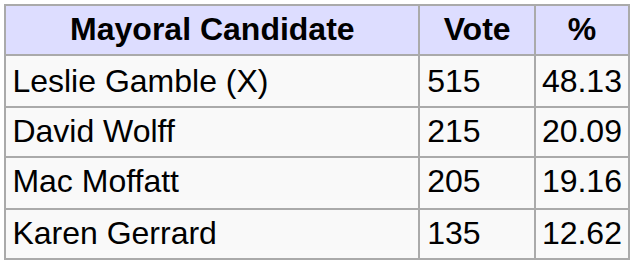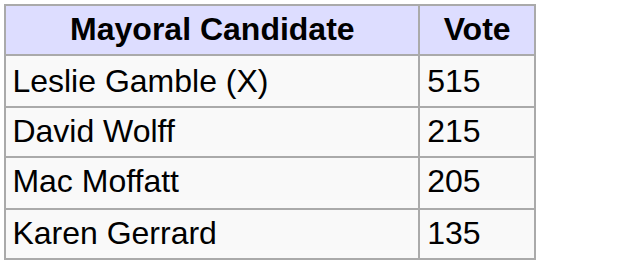 <table class="wikitable">
 <tr>
 <th style="background:#ddf; width:200px;">Mayoral Candidate</th>
 <th style="background:#ddf; width:50px;">Vote</th>
-<th style="background:#ddf; width:30px;">%</th>
 </tr>
 <tr>
 <td>Leslie Gamble (X)</td>
 <td>515</td>
-<td>48.13</td>
 </tr>
 <tr>
 <td>David Wolff</td>
 <td>215</td>
-<td>20.09</td>
 </tr>
 <tr>
 <td>Mac Moffatt</td>
 <td>205</td>
-<td>19.16</td>
 </tr>
 <tr>
 <td>Karen Gerrard</td>
 <td>135</td>
-<td>12.62</td>
 </tr>
 </table>
